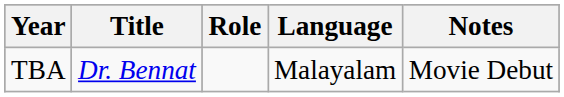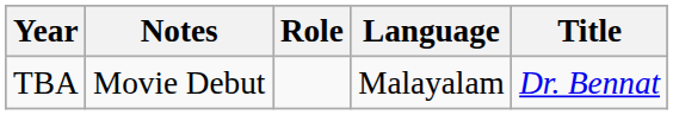 <table class="wikitable sortable">
 <tr>
 <th>Year</th>
-<th>Title</th>
+<th>Notes</th>
 <th>Role</th>
 <th>Language</th>
-<th>Notes</th>
+<th>Title</th>
 </tr>
 <tr>
 <td>TBA</td>
-<td><em><a href='#'>Dr. Bennat</a></em></td>
+<td>Movie Debut</td>
 <td></td>
 <td>Malayalam</td>
-<td>Movie Debut</td>
+<td><em><a href='#'>Dr. Bennat</a></em></td>
 </tr>
 </table>
